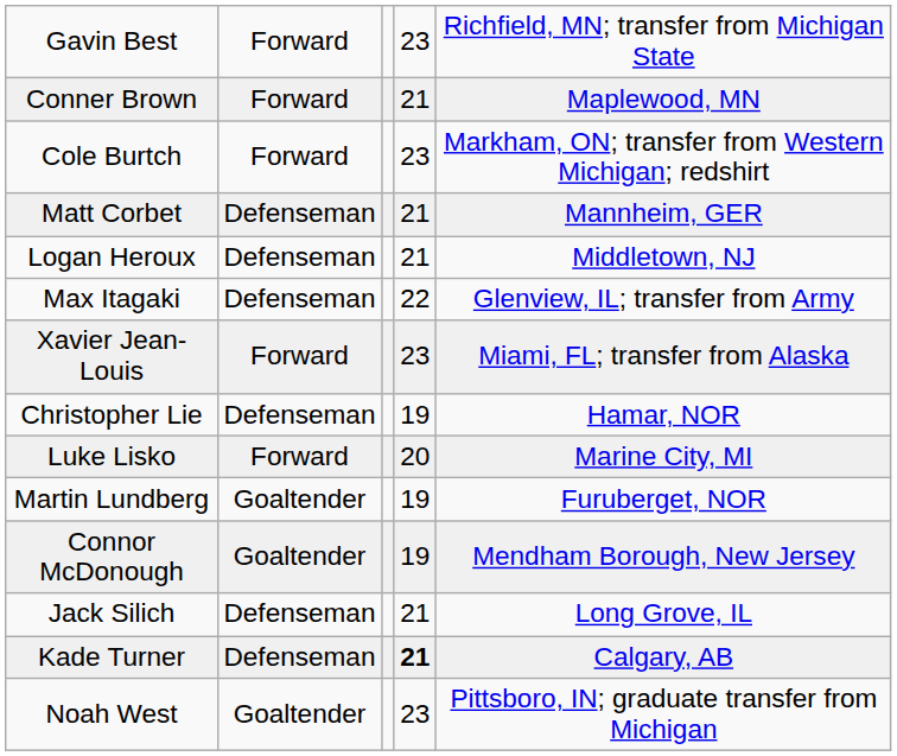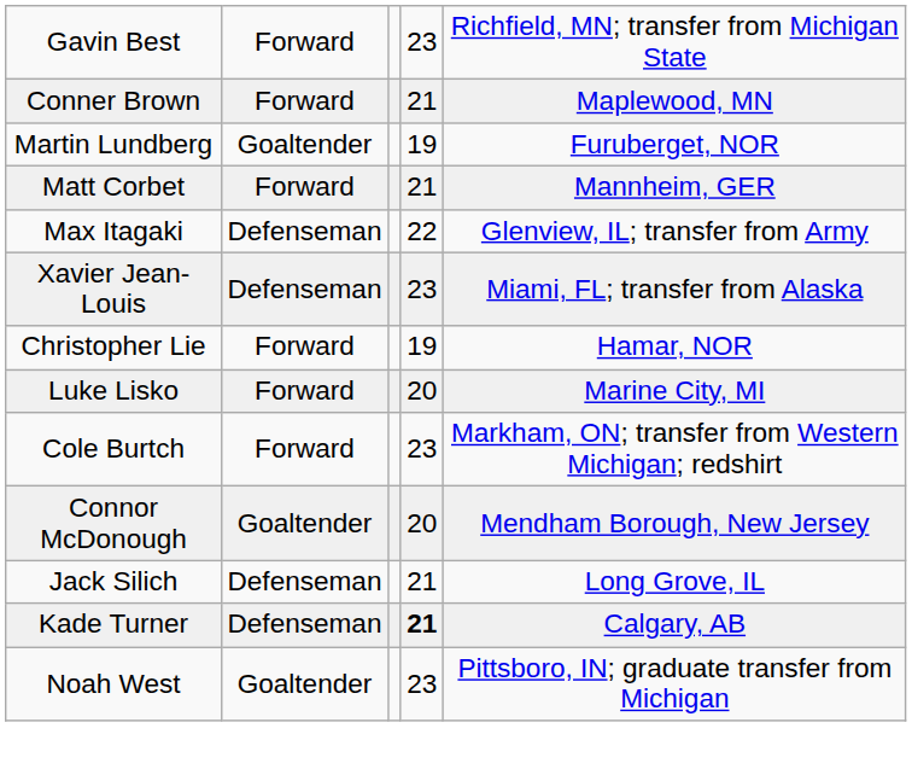 <table class="wikitable" width="60%">
 <tr align="center" bgcolor="">
 <td>Gavin Best</td>
 <td>Forward</td>
 <td></td>
 <td>23</td>
 <td><a href='#'>Richfield, MN</a>; transfer from <a href='#'>Michigan State</a></td>
 </tr>
 <tr align="center" bgcolor="f0f0f0">
 <td>Conner Brown</td>
 <td>Forward</td>
 <td></td>
 <td>21</td>
 <td><a href='#'>Maplewood, MN</a></td>
 </tr>
 <tr align="center" bgcolor="">
-<td>Cole Burtch</td>
-<td>Forward</td>
+<td>Martin Lundberg</td>
+<td>Goaltender</td>
 <td></td>
-<td>23</td>
-<td><a href='#'>Markham, ON</a>; transfer from <a href='#'>Western Michigan</a>; redshirt</td>
+<td>19</td>
+<td><a href='#'>Furuberget, NOR</a></td>
 </tr>
 <tr align="center" bgcolor="f0f0f0">
 <td>Matt Corbet</td>
-<td>Defenseman</td>
+<td>Forward</td>
 <td></td>
 <td>21</td>
 <td><a href='#'>Mannheim, GER</a></td>
-</tr>
-<tr align="center" bgcolor="">
-<td>Logan Heroux</td>
-<td>Defenseman</td>
-<td></td>
-<td>21</td>
-<td><a href='#'>Middletown, NJ</a></td>
 </tr>
 <tr align="center" bgcolor="">
 <td>Max Itagaki</td>
 <td>Defenseman</td>
 <td></td>
 <td>22</td>
 <td><a href='#'>Glenview, IL</a>; transfer from <a href='#'>Army</a></td>
 </tr>
 <tr align="center" bgcolor="f0f0f0">
 <td>Xavier Jean-Louis</td>
-<td>Forward</td>
+<td>Defenseman</td>
 <td></td>
 <td>23</td>
 <td><a href='#'>Miami, FL</a>; transfer from <a href='#'>Alaska</a></td>
 </tr>
 <tr align="center" bgcolor="">
 <td>Christopher Lie</td>
-<td>Defenseman</td>
+<td>Forward</td>
 <td></td>
 <td>19</td>
 <td><a href='#'>Hamar, NOR</a></td>
 </tr>
 <tr align="center" bgcolor="f0f0f0">
 <td>Luke Lisko</td>
 <td>Forward</td>
 <td></td>
 <td>20</td>
 <td><a href='#'>Marine City, MI</a></td>
 </tr>
 <tr align="center" bgcolor="">
-<td>Martin Lundberg</td>
-<td>Goaltender</td>
+<td>Cole Burtch</td>
+<td>Forward</td>
 <td></td>
-<td>19</td>
-<td><a href='#'>Furuberget, NOR</a></td>
+<td>23</td>
+<td><a href='#'>Markham, ON</a>; transfer from <a href='#'>Western Michigan</a>; redshirt</td>
 </tr>
 <tr align="center" bgcolor="f0f0f0">
 <td>Connor McDonough</td>
 <td>Goaltender</td>
 <td></td>
-<td>19</td>
+<td>20</td>
 <td><a href='#'>Mendham Borough, New Jersey</a></td>
 </tr>
 <tr align="center" bgcolor="">
 <td>Jack Silich</td>
 <td>Defenseman</td>
 <td></td>
 <td>21</td>
 <td><a href='#'>Long Grove, IL</a></td>
 </tr>
 <tr align="center" bgcolor="f0f0f0">
 <td>Kade Turner</td>
 <td>Defenseman</td>
 <td></td>
 <td><strong>21</strong></td>
 <td><a href='#'>Calgary, AB</a></td>
 </tr>
 <tr align="center" bgcolor="">
 <td>Noah West</td>
 <td>Goaltender</td>
 <td></td>
 <td>23</td>
 <td><a href='#'>Pittsboro, IN</a>; graduate transfer from <a href='#'>Michigan</a></td>
 </tr>
 </table>
